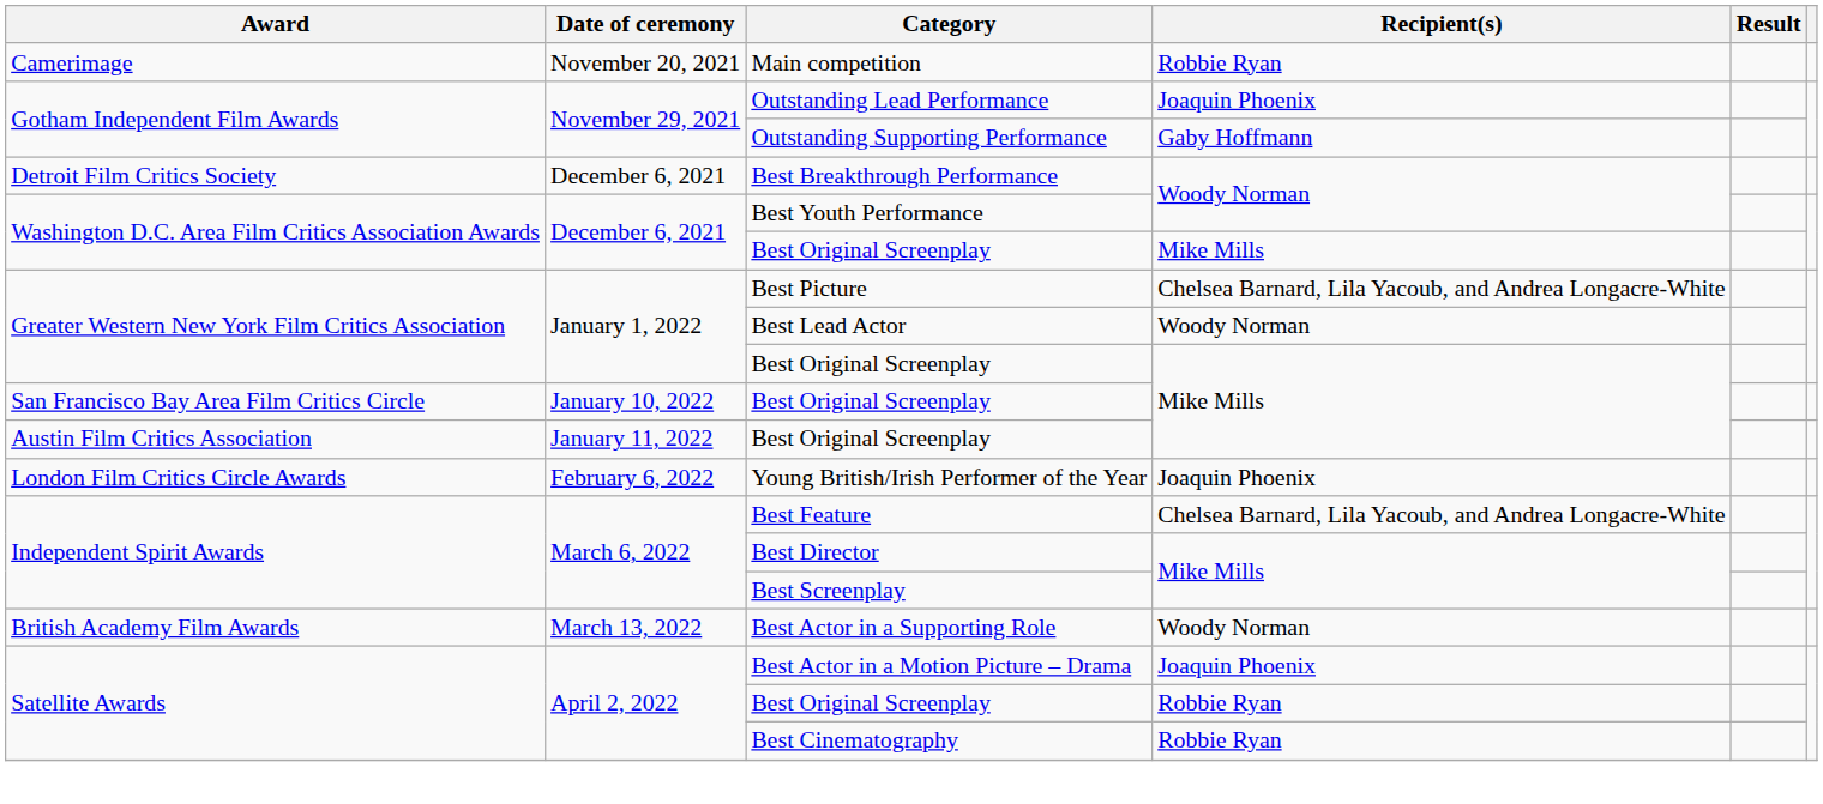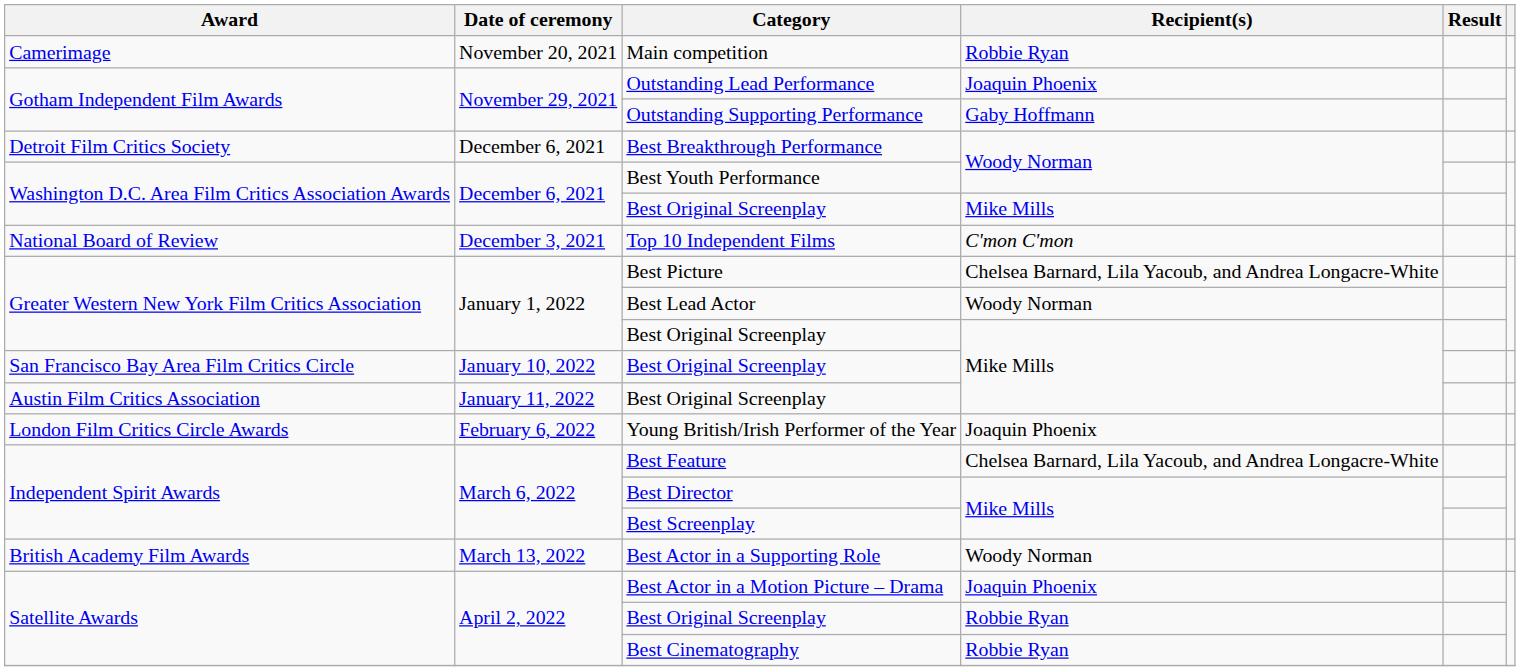 <table class="wikitable plainrowheaders sortable">
 <tr>
 <th scope="col">Award</th>
 <th scope="col">Date of ceremony</th>
 <th scope="col">Category</th>
 <th scope="col">Recipient(s)</th>
 <th scope="col">Result</th>
 <th scope="col" class="unsortable"></th>
 </tr>
 <tr>
 <td><a href='#'>Camerimage</a></td>
 <td>November 20, 2021</td>
 <td>Main competition</td>
 <td><a href='#'>Robbie Ryan</a></td>
 <td></td>
 <td></td>
 </tr>
 <tr>
 <td rowspan="2"><a href='#'>Gotham Independent Film Awards</a></td>
 <td rowspan="2"><a href='#'>November 29, 2021</a></td>
 <td><a href='#'>Outstanding Lead Performance</a></td>
 <td><a href='#'>Joaquin Phoenix</a></td>
 <td></td>
 <td rowspan="2"></td>
 </tr>
 <tr>
 <td><a href='#'>Outstanding Supporting Performance</a></td>
 <td><a href='#'>Gaby Hoffmann</a></td>
 <td></td>
 </tr>
 <tr>
 <td><a href='#'>Detroit Film Critics Society</a></td>
 <td>December 6, 2021</td>
 <td><a href='#'>Best Breakthrough Performance</a></td>
 <td rowspan="2"><a href='#'>Woody Norman</a></td>
 <td></td>
 <td></td>
 </tr>
 <tr>
 <td rowspan="2"><a href='#'>Washington D.C. Area Film Critics Association Awards</a></td>
 <td rowspan="2"><a href='#'>December 6, 2021</a></td>
 <td>Best Youth Performance</td>
 <td></td>
 <td rowspan="2"></td>
 </tr>
 <tr>
 <td><a href='#'>Best Original Screenplay</a></td>
 <td><a href='#'>Mike Mills</a></td>
+<td></td>
+</tr>
+<tr>
+<td><a href='#'>National Board of Review</a></td>
+<td><a href='#'>December 3, 2021</a></td>
+<td><a href='#'>Top 10 Independent Films</a></td>
+<td><em>C'mon C'mon</em></td>
+<td></td>
 <td></td>
 </tr>
 <tr>
 <td scope="row" rowspan="3"><a href='#'>Greater Western New York Film Critics Association</a></td>
 <td rowspan="3">January 1, 2022</td>
 <td>Best Picture</td>
 <td>Chelsea Barnard, Lila Yacoub, and Andrea Longacre-White</td>
 <td></td>
 <td rowspan="3" align=center></td>
 </tr>
 <tr>
 <td>Best Lead Actor</td>
 <td>Woody Norman</td>
 <td></td>
 </tr>
 <tr>
 <td>Best Original Screenplay</td>
 <td rowspan="3">Mike Mills</td>
 <td></td>
 </tr>
 <tr>
 <td><a href='#'>San Francisco Bay Area Film Critics Circle</a></td>
 <td><a href='#'>January 10, 2022</a></td>
 <td><a href='#'>Best Original Screenplay</a></td>
 <td></td>
 <td></td>
 </tr>
 <tr>
 <td><a href='#'>Austin Film Critics Association</a></td>
 <td><a href='#'>January 11, 2022</a></td>
 <td>Best Original Screenplay</td>
 <td></td>
 <td></td>
 </tr>
 <tr>
 <td><a href='#'>London Film Critics Circle Awards</a></td>
 <td><a href='#'>February 6, 2022</a></td>
 <td>Young British/Irish Performer of the Year</td>
 <td>Joaquin Phoenix</td>
 <td></td>
 <td></td>
 </tr>
 <tr>
 <td rowspan="3"><a href='#'>Independent Spirit Awards</a></td>
 <td rowspan="3"><a href='#'>March 6, 2022</a></td>
 <td><a href='#'>Best Feature</a></td>
 <td>Chelsea Barnard, Lila Yacoub, and Andrea Longacre-White</td>
 <td></td>
 <td rowspan="3"></td>
 </tr>
 <tr>
 <td><a href='#'>Best Director</a></td>
 <td rowspan="2"><a href='#'>Mike Mills</a></td>
 <td></td>
 </tr>
 <tr>
 <td><a href='#'>Best Screenplay</a></td>
 <td></td>
 </tr>
 <tr>
 <td><a href='#'>British Academy Film Awards</a></td>
 <td><a href='#'>March 13, 2022</a></td>
 <td><a href='#'>Best Actor in a Supporting Role</a></td>
 <td>Woody Norman</td>
 <td></td>
 <td></td>
 </tr>
 <tr>
 <td rowspan="3"><a href='#'>Satellite Awards</a></td>
 <td rowspan="3"><a href='#'>April 2, 2022</a></td>
 <td><a href='#'>Best Actor in a Motion Picture – Drama</a></td>
 <td><a href='#'>Joaquin Phoenix</a></td>
 <td></td>
 <td rowspan="3"></td>
 </tr>
 <tr>
 <td><a href='#'>Best Original Screenplay</a></td>
 <td><a href='#'>Robbie Ryan</a></td>
 <td></td>
 </tr>
 <tr>
 <td><a href='#'>Best Cinematography</a></td>
 <td><a href='#'>Robbie Ryan</a></td>
 <td></td>
 </tr>
 <tr>
 </tr>
 </table>
